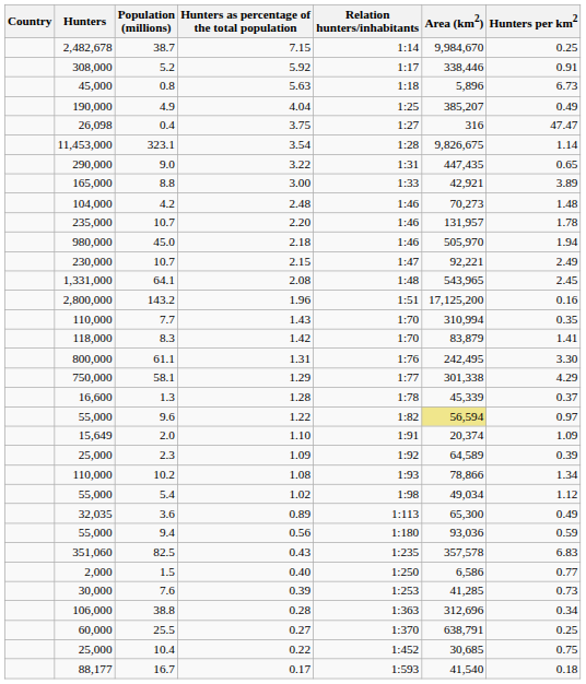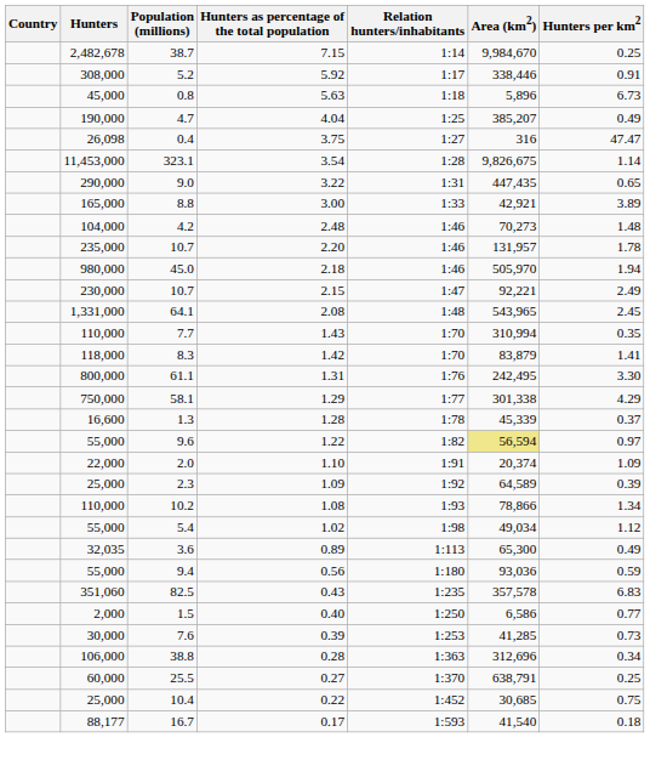 <table class="wikitable sortable zebra" style="text-align:right">
 <tr>
 <th>Country</th>
 <th>Hunters</th>
 <th>Population<br>(millions)</th>
 <th>Hunters as percentage of<br>the total population</th>
 <th>Relation<br>hunters/inhabitants</th>
 <th>Area (km<sup>2</sup>)</th>
 <th>Hunters per km<sup>2</sup></th>
 </tr>
 <tr>
 <td style=text-align:left></td>
 <td>2,482,678</td>
 <td>38.7</td>
 <td>7.15</td>
 <td>1:14</td>
 <td>9,984,670</td>
 <td>0.25</td>
 </tr>
 <tr>
 <td style=text-align:left></td>
 <td>308,000</td>
 <td>5.2</td>
 <td>5.92</td>
 <td>1:17</td>
 <td>338,446</td>
 <td>0.91</td>
 </tr>
 <tr>
 <td style=text-align:left></td>
 <td>45,000</td>
 <td>0.8</td>
 <td>5.63</td>
 <td>1:18</td>
 <td>5,896</td>
 <td>6.73</td>
 </tr>
 <tr>
 <td style=text-align:left></td>
 <td>190,000</td>
-<td>4.9</td>
+<td>4.7</td>
 <td>4.04</td>
 <td>1:25</td>
 <td>385,207</td>
 <td>0.49</td>
 </tr>
 <tr>
 <td style=text-align:left></td>
 <td>26,098</td>
 <td>0.4</td>
 <td>3.75</td>
 <td>1:27</td>
 <td>316</td>
 <td>47.47</td>
 </tr>
 <tr>
 <td style=text-align:left></td>
 <td>11,453,000</td>
 <td>323.1</td>
 <td>3.54</td>
 <td>1:28</td>
 <td>9,826,675</td>
 <td>1.14</td>
 </tr>
 <tr>
 <td style=text-align:left></td>
 <td>290,000</td>
 <td>9.0</td>
 <td>3.22</td>
 <td>1:31</td>
 <td>447,435</td>
 <td>0.65</td>
 </tr>
 <tr>
 <td style=text-align:left></td>
 <td>165,000</td>
 <td>8.8</td>
 <td>3.00</td>
 <td>1:33</td>
 <td>42,921</td>
 <td>3.89</td>
 </tr>
 <tr>
 <td style=text-align:left></td>
 <td>104,000</td>
 <td>4.2</td>
 <td>2.48</td>
 <td>1:46</td>
 <td>70,273</td>
 <td>1.48</td>
 </tr>
 <tr>
 <td style=text-align:left></td>
 <td>235,000</td>
 <td>10.7</td>
 <td>2.20</td>
 <td>1:46</td>
 <td>131,957</td>
 <td>1.78</td>
 </tr>
 <tr>
 <td style=text-align:left></td>
 <td>980,000</td>
 <td>45.0</td>
 <td>2.18</td>
 <td>1:46</td>
 <td>505,970</td>
 <td>1.94</td>
 </tr>
 <tr>
 <td style=text-align:left></td>
 <td>230,000</td>
 <td>10.7</td>
 <td>2.15</td>
 <td>1:47</td>
 <td>92,221</td>
 <td>2.49</td>
 </tr>
 <tr>
 <td style=text-align:left></td>
 <td>1,331,000</td>
 <td>64.1</td>
 <td>2.08</td>
 <td>1:48</td>
 <td>543,965</td>
 <td>2.45</td>
 </tr>
 <tr>
 <td style=text-align:left></td>
-<td>2,800,000</td>
-<td>143.2</td>
-<td>1.96</td>
-<td>1:51</td>
-<td>17,125,200</td>
-<td>0.16</td>
-</tr>
-<tr>
-<td style=text-align:left></td>
 <td>110,000</td>
 <td>7.7</td>
 <td>1.43</td>
 <td>1:70</td>
 <td>310,994</td>
 <td>0.35</td>
 </tr>
 <tr>
 <td style=text-align:left></td>
 <td>118,000</td>
 <td>8.3</td>
 <td>1.42</td>
 <td>1:70</td>
 <td>83,879</td>
 <td>1.41</td>
 </tr>
 <tr>
 <td style=text-align:left></td>
 <td>800,000</td>
 <td>61.1</td>
 <td>1.31</td>
 <td>1:76</td>
 <td>242,495</td>
 <td>3.30</td>
 </tr>
 <tr>
 <td style=text-align:left></td>
 <td>750,000</td>
 <td>58.1</td>
 <td>1.29</td>
 <td>1:77</td>
 <td>301,338</td>
 <td>4.29</td>
 </tr>
 <tr>
 <td style=text-align:left></td>
 <td>16,600</td>
 <td>1.3</td>
 <td>1.28</td>
 <td>1:78</td>
 <td>45,339</td>
 <td>0.37</td>
 </tr>
 <tr>
 <td style=text-align:left></td>
 <td>55,000</td>
 <td>9.6</td>
 <td>1.22</td>
 <td>1:82</td>
 <td style="background: khaki;">56,594</td>
 <td>0.97</td>
 </tr>
 <tr>
 <td style=text-align:left></td>
-<td>15,649</td>
+<td>22,000</td>
 <td>2.0</td>
 <td>1.10</td>
 <td>1:91</td>
 <td>20,374</td>
 <td>1.09</td>
 </tr>
 <tr>
 <td style=text-align:left></td>
 <td>25,000</td>
 <td>2.3</td>
 <td>1.09</td>
 <td>1:92</td>
 <td>64,589</td>
 <td>0.39</td>
 </tr>
 <tr>
 <td style=text-align:left></td>
 <td>110,000</td>
 <td>10.2</td>
 <td>1.08</td>
 <td>1:93</td>
 <td>78,866</td>
 <td>1.34</td>
 </tr>
 <tr>
 <td style=text-align:left></td>
 <td>55,000</td>
 <td>5.4</td>
 <td>1.02</td>
 <td>1:98</td>
 <td>49,034</td>
 <td>1.12</td>
 </tr>
 <tr>
 <td style=text-align:left></td>
 <td>32,035</td>
 <td>3.6</td>
 <td>0.89</td>
 <td>1:113</td>
 <td>65,300</td>
 <td>0.49</td>
 </tr>
 <tr>
 <td style=text-align:left></td>
 <td>55,000</td>
 <td>9.4</td>
 <td>0.56</td>
 <td>1:180</td>
 <td>93,036</td>
 <td>0.59</td>
 </tr>
 <tr>
 <td style=text-align:left></td>
 <td>351,060</td>
 <td>82.5</td>
 <td>0.43</td>
 <td>1:235</td>
 <td>357,578</td>
 <td>6.83</td>
 </tr>
 <tr>
 <td style=text-align:left></td>
 <td>2,000</td>
 <td>1.5</td>
 <td>0.40</td>
 <td>1:250</td>
 <td>6,586</td>
 <td>0.77</td>
 </tr>
 <tr>
 <td style=text-align:left></td>
 <td>30,000</td>
 <td>7.6</td>
 <td>0.39</td>
 <td>1:253</td>
 <td>41,285</td>
 <td>0.73</td>
 </tr>
 <tr>
 <td style=text-align:left></td>
 <td>106,000</td>
 <td>38.8</td>
 <td>0.28</td>
 <td>1:363</td>
 <td>312,696</td>
 <td>0.34</td>
 </tr>
 <tr>
 <td style=text-align:left></td>
 <td>60,000</td>
 <td>25.5</td>
 <td>0.27</td>
 <td>1:370</td>
 <td>638,791</td>
 <td>0.25</td>
 </tr>
 <tr>
 <td style=text-align:left></td>
 <td>25,000</td>
 <td>10.4</td>
 <td>0.22</td>
 <td>1:452</td>
 <td>30,685</td>
 <td>0.75</td>
 </tr>
 <tr>
 <td style=text-align:left></td>
 <td>88,177</td>
 <td>16.7</td>
 <td>0.17</td>
 <td>1:593</td>
 <td>41,540</td>
 <td>0.18</td>
 </tr>
 </table>
